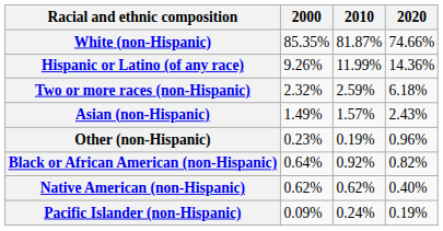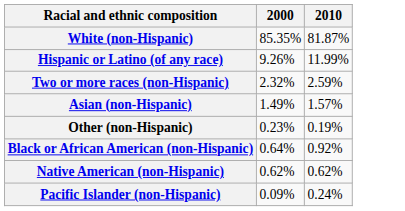 <table class="wikitable sortable collapsible" style="font-size: 90%;">
 <tr>
 <th>Racial and ethnic composition</th>
 <th>2000</th>
 <th>2010</th>
-<th>2020</th>
 </tr>
 <tr>
 <th><a href='#'>White (non-Hispanic)</a></th>
 <td>85.35%</td>
 <td>81.87%</td>
-<td>74.66%</td>
 </tr>
 <tr>
 <th><a href='#'>Hispanic or Latino (of any race)</a></th>
 <td>9.26%</td>
 <td>11.99%</td>
-<td>14.36%</td>
 </tr>
 <tr>
 <th><a href='#'>Two or more races (non-Hispanic)</a></th>
 <td>2.32%</td>
 <td>2.59%</td>
-<td>6.18%</td>
 </tr>
 <tr>
 <th><a href='#'>Asian (non-Hispanic)</a></th>
 <td>1.49%</td>
 <td>1.57%</td>
-<td>2.43%</td>
 </tr>
 <tr>
 <th>Other (non-Hispanic)</th>
 <td>0.23%</td>
 <td>0.19%</td>
-<td>0.96%</td>
 </tr>
 <tr>
 <th><a href='#'>Black or African American (non-Hispanic)</a></th>
 <td>0.64%</td>
 <td>0.92%</td>
-<td>0.82%</td>
 </tr>
 <tr>
 <th><a href='#'>Native American (non-Hispanic)</a></th>
 <td>0.62%</td>
 <td>0.62%</td>
-<td>0.40%</td>
 </tr>
 <tr>
 <th><a href='#'>Pacific Islander (non-Hispanic)</a></th>
 <td>0.09%</td>
 <td>0.24%</td>
-<td>0.19%</td>
 </tr>
 </table>
